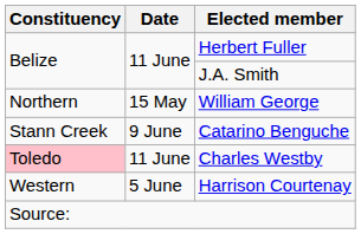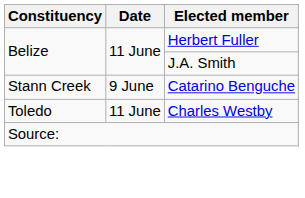 <table class=wikitable>
 <tr>
 <th>Constituency</th>
 <th>Date</th>
 <th>Elected member</th>
 </tr>
 <tr>
 <td rowspan=2>Belize</td>
 <td rowspan=2>11 June</td>
 <td><a href='#'>Herbert Fuller</a></td>
 </tr>
 <tr>
 <td>J.A. Smith</td>
 </tr>
 <tr>
-<td>Northern</td>
-<td>15 May</td>
-<td><a href='#'>William George</a></td>
-</tr>
-<tr>
 <td>Stann Creek</td>
 <td>9 June</td>
 <td><a href='#'>Catarino Benguche</a></td>
 </tr>
 <tr>
-<td style="background: pink;">Toledo</td>
+<td>Toledo</td>
 <td>11 June</td>
 <td><a href='#'>Charles Westby</a></td>
-</tr>
-<tr>
-<td>Western</td>
-<td>5 June</td>
-<td><a href='#'>Harrison Courtenay</a></td>
 </tr>
 <tr>
 <td colspan=3>Source: </td>
 </tr>
 </table>
